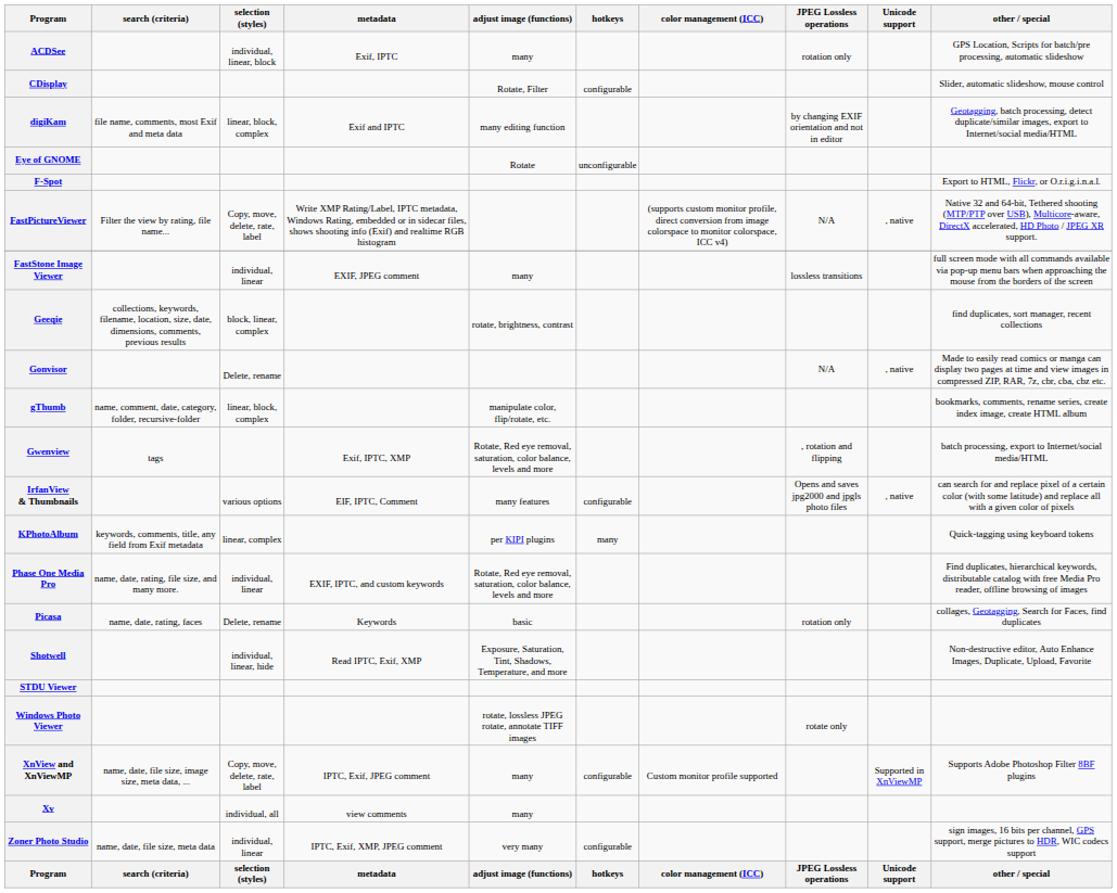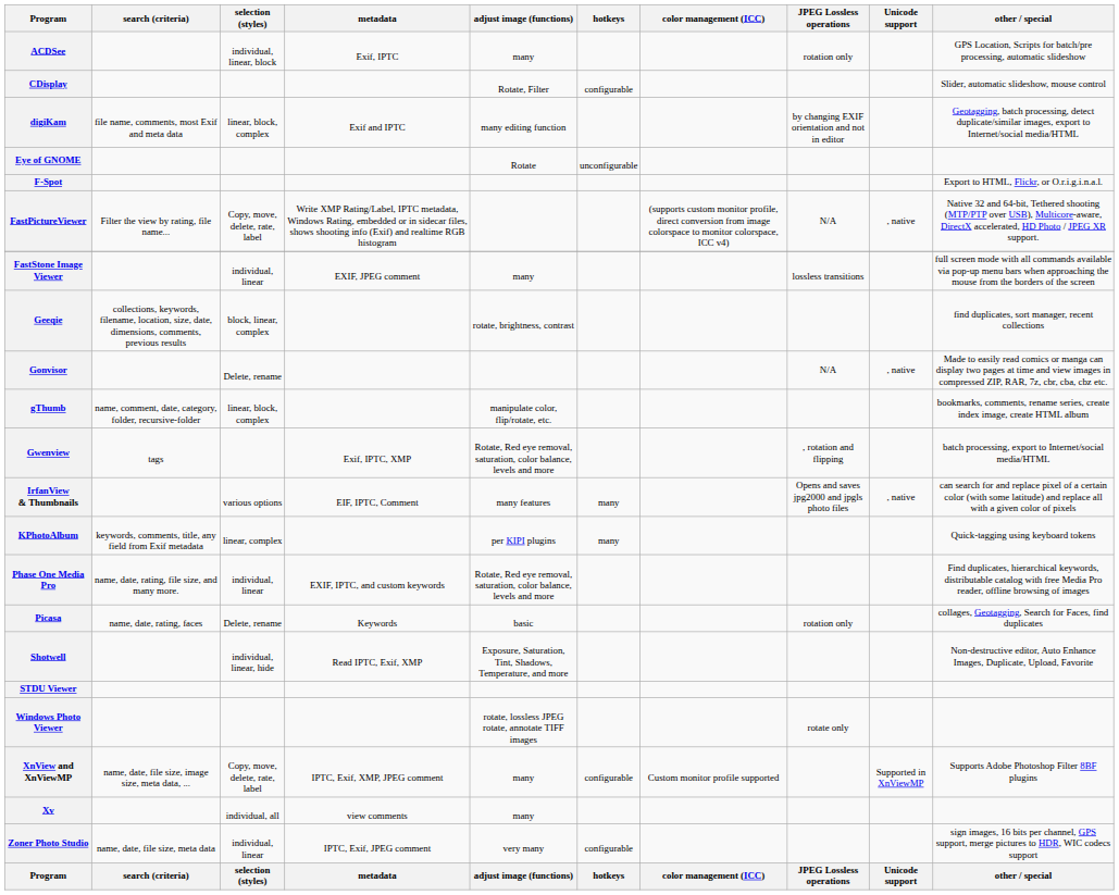 <table class="wikitable sortable sticky-header" style="font-size: 85%; text-align: center; width: auto;">
 <tr>
 <th>Program</th>
 <th>search (criteria)</th>
 <th>selection (styles)</th>
 <th>metadata</th>
 <th>adjust image (functions) </th>
 <th>hotkeys</th>
 <th>color management (<a href='#'>ICC</a>)</th>
 <th>JPEG Lossless operations</th>
 <th>Unicode support</th>
 <th>other / special</th>
 </tr>
 <tr>
 <th><a href='#'>ACDSee</a></th>
 <td> </td>
 <td> <br> individual, linear, block</td>
 <td> <br> Exif, IPTC</td>
 <td> <br> many</td>
 <td> </td>
 <td> </td>
 <td><br>rotation only</td>
 <td></td>
 <td> GPS Location,  Scripts for batch/pre processing, automatic slideshow</td>
 </tr>
 <tr>
 <th><a href='#'>CDisplay</a></th>
 <td> </td>
 <td> </td>
 <td> </td>
 <td> <br> Rotate, Filter</td>
 <td> <br>configurable</td>
 <td> </td>
 <td> </td>
 <td> </td>
 <td> Slider, automatic slideshow, mouse control</td>
 </tr>
 <tr>
 <th><a href='#'>digiKam</a></th>
 <td> <br>file name, comments, most Exif and meta data</td>
 <td><br> linear, block, complex</td>
 <td><br> Exif and IPTC</td>
 <td><br> many editing function</td>
 <td></td>
 <td></td>
 <td><br>by changing EXIF orientation and not in editor</td>
 <td></td>
 <td><a href='#'>Geotagging</a>, batch processing, detect duplicate/similar images, export to Internet/social media/HTML</td>
 </tr>
 <tr>
 <th><a href='#'>Eye of GNOME</a></th>
 <td> </td>
 <td> </td>
 <td> </td>
 <td> <br> Rotate</td>
 <td> <br>unconfigurable</td>
 <td></td>
 <td> </td>
 <td></td>
 <td></td>
 </tr>
 <tr>
 <th><a href='#'>F-Spot</a></th>
 <td></td>
 <td></td>
 <td></td>
 <td></td>
 <td></td>
 <td></td>
 <td></td>
 <td></td>
 <td>Export to HTML, <a href='#'>Flickr</a>, or O.r.i.g.i.n.a.l.</td>
 </tr>
 <tr>
 <th> <a href='#'>FastPictureViewer</a></th>
 <td><br>Filter the view by rating, file name...</td>
 <td><br>Copy, move, delete, rate, label</td>
 <td><br>Write XMP Rating/Label, IPTC metadata, Windows Rating, embedded or in sidecar files, shows shooting info (Exif) and realtime RGB histogram</td>
 <td></td>
 <td></td>
 <td><br>(supports custom monitor profile, direct conversion from image colorspace to monitor colorspace, ICC v4)</td>
 <td>N/A</td>
 <td>, native</td>
 <td>Native 32 and 64-bit, Tethered shooting (<a href='#'>MTP/PTP</a> over <a href='#'>USB</a>), <a href='#'>Multicore</a>-aware, <a href='#'>DirectX</a> accelerated, <a href='#'>HD Photo</a> / <a href='#'>JPEG XR</a> support.</td>
 </tr>
 <tr>
 </tr>
 <tr>
 <th> <a href='#'>FastStone Image Viewer</a></th>
 <td></td>
 <td> <br> individual, linear</td>
 <td> <br> EXIF, JPEG comment</td>
 <td> <br> many</td>
 <td></td>
 <td></td>
 <td><br>lossless transitions</td>
 <td> </td>
 <td> full screen mode with all commands available via pop-up menu bars when approaching the mouse from the borders of the screen</td>
 </tr>
 <tr>
 <th><a href='#'>Geeqie</a></th>
 <td><br> collections, keywords, filename, location, size, date, dimensions, comments, previous results</td>
 <td><br> block, linear, complex</td>
 <td></td>
 <td><br> rotate, brightness, contrast</td>
 <td></td>
 <td></td>
 <td></td>
 <td></td>
 <td>find duplicates, sort manager, recent collections</td>
 </tr>
 <tr>
 <th><a href='#'>Gonvisor</a></th>
 <td></td>
 <td><br>Delete, rename</td>
 <td></td>
 <td><br></td>
 <td></td>
 <td></td>
 <td>N/A</td>
 <td>, native</td>
 <td>Made to easily read comics or manga can display two pages at time and view images in compressed ZIP, RAR, 7z, cbr, cba, cbz etc.</td>
 </tr>
 <tr>
 <th><a href='#'>gThumb</a></th>
 <td><br> name, comment, date, category, folder, recursive-folder</td>
 <td><br> linear, block, complex</td>
 <td></td>
 <td><br> manipulate color, flip/rotate, etc.</td>
 <td></td>
 <td></td>
 <td></td>
 <td></td>
 <td>bookmarks, comments, rename series, create index image, create HTML album</td>
 </tr>
 <tr>
 <th><a href='#'>Gwenview</a></th>
 <td><br> tags</td>
 <td></td>
 <td><br> Exif, IPTC, XMP</td>
 <td><br> Rotate, Red eye removal, saturation, color balance, levels and more</td>
 <td></td>
 <td></td>
 <td>, rotation and flipping</td>
 <td></td>
 <td>batch processing, export to Internet/social media/HTML</td>
 </tr>
 <tr>
 <th> <a href='#'>IrfanView</a><br>& Thumbnails</th>
 <td></td>
 <td><br> various options</td>
 <td><br> EIF, IPTC, Comment</td>
 <td><br> many features</td>
-<td> <br>configurable</td>
+<td><br> many</td>
 <td></td>
 <td>Opens and saves jpg2000 and jpgls photo files</td>
 <td>, native</td>
 <td> can search for and replace pixel of a certain color (with some latitude) and replace all with a given color of pixels</td>
 </tr>
 <tr>
 <th><a href='#'>KPhotoAlbum</a></th>
 <td><br> keywords, comments, title, any field from Exif metadata</td>
 <td><br> linear, complex</td>
 <td></td>
 <td><br> per <a href='#'>KIPI</a> plugins</td>
 <td><br> many</td>
 <td></td>
 <td></td>
 <td></td>
 <td>Quick-tagging using keyboard tokens</td>
 </tr>
 <tr>
 <th><a href='#'>Phase One Media Pro</a></th>
 <td> <br> name, date, rating, file size, and many more.</td>
 <td> <br> individual, linear</td>
 <td> <br> EXIF, IPTC, and custom keywords</td>
 <td> <br> Rotate, Red eye removal, saturation, color balance, levels and more</td>
 <td> </td>
 <td></td>
 <td></td>
 <td></td>
 <td> Find duplicates, hierarchical keywords, distributable catalog with free Media Pro reader, offline browsing of images</td>
 </tr>
 <tr>
 <th><a href='#'>Picasa</a></th>
 <td> <br> name, date, rating, faces</td>
 <td><br>Delete, rename</td>
 <td> <br> Keywords</td>
 <td> <br> basic</td>
 <td> </td>
 <td> </td>
 <td><br>rotation only</td>
 <td></td>
 <td> collages, <a href='#'>Geotagging</a>, Search for Faces, find duplicates</td>
 </tr>
 <tr>
 <th> <a href='#'>Shotwell</a></th>
 <td> </td>
 <td> <br> individual, linear, hide</td>
 <td> <br> Read IPTC, Exif, XMP</td>
 <td> <br> Exposure, Saturation, Tint, Shadows, Temperature, and more</td>
 <td> </td>
 <td> </td>
 <td> </td>
 <td> </td>
 <td> Non-destructive editor, Auto Enhance Images, Duplicate, Upload, Favorite</td>
 </tr>
 <tr>
 <th><a href='#'>STDU Viewer</a></th>
 <td></td>
 <td></td>
 <td></td>
 <td></td>
 <td></td>
 <td></td>
 <td></td>
 <td></td>
 <td></td>
 </tr>
 <tr>
 <th><a href='#'>Windows Photo Viewer</a></th>
 <td></td>
 <td></td>
 <td></td>
 <td><br> rotate, lossless JPEG rotate, annotate TIFF images</td>
 <td></td>
 <td></td>
 <td><br>rotate only</td>
 <td></td>
 <td></td>
 </tr>
 <tr>
 <th><a href='#'>XnView</a> and XnViewMP</th>
 <td> <br> name, date, file size, image size, meta data, ...</td>
 <td><br>Copy, move, delete, rate, label</td>
-<td> <br> IPTC, Exif, JPEG comment</td>
+<td> <br> IPTC, Exif, XMP, JPEG comment</td>
 <td> <br> many</td>
 <td> <br> configurable</td>
 <td><br>Custom monitor profile supported</td>
 <td></td>
 <td><br>Supported in <a href='#'>XnViewMP</a></td>
 <td> Supports Adobe Photoshop Filter <a href='#'>8BF</a> plugins</td>
 </tr>
 <tr>
 <th> <a href='#'>Xv</a></th>
 <td> </td>
 <td> <br> individual, all</td>
 <td> <br> view comments</td>
 <td> <br> many</td>
 <td> </td>
 <td></td>
 <td></td>
 <td></td>
 <td></td>
 </tr>
 <tr>
 <th><a href='#'>Zoner Photo Studio</a></th>
 <td> <br> name, date, file size, meta data</td>
 <td> <br> individual, linear</td>
-<td> <br> IPTC, Exif, XMP, JPEG comment</td>
+<td> <br> IPTC, Exif, JPEG comment</td>
 <td> <br> very many</td>
 <td>  <br>configurable</td>
 <td> </td>
 <td></td>
 <td></td>
 <td>sign images, 16 bits per channel, <a href='#'>GPS</a> support, merge pictures to <a href='#'>HDR</a>, WIC codecs support</td>
 </tr>
 <tr>
 <th>Program</th>
 <th>search (criteria)</th>
 <th>selection (styles)</th>
 <th>metadata</th>
 <th>adjust image (functions)</th>
 <th>hotkeys</th>
 <th>color management (<a href='#'>ICC</a>)</th>
 <th>JPEG Lossless operations</th>
 <th>Unicode support</th>
 <th>other / special</th>
 </tr>
 </table>
